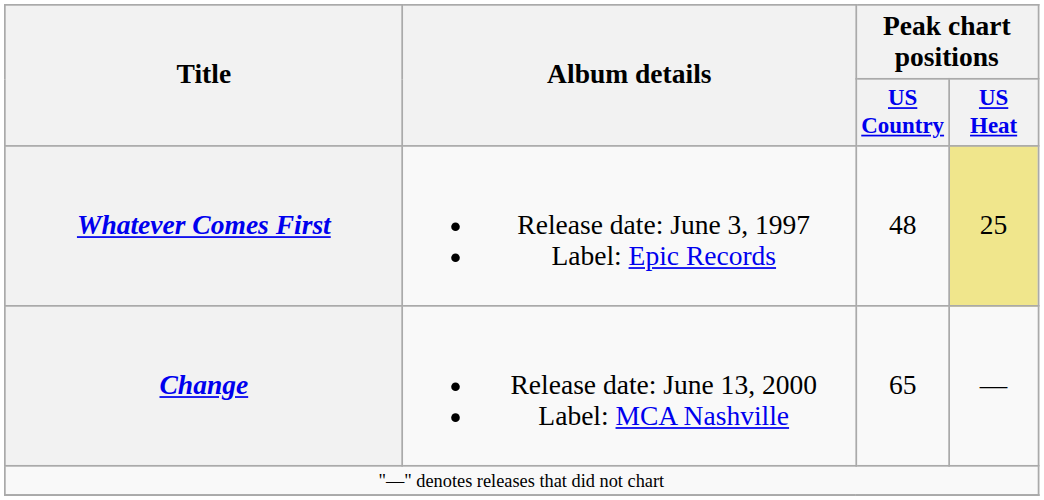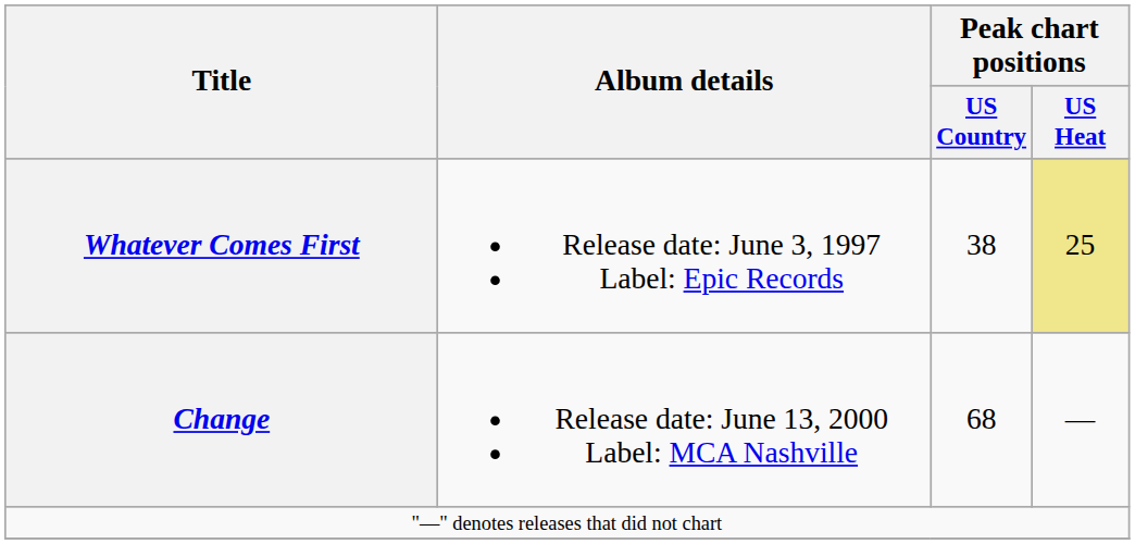 <table class="wikitable plainrowheaders" style="text-align:center;">
 <tr>
 <th rowspan="2" style="width:14em;">Title</th>
 <th rowspan="2" style="width:16em;">Album details</th>
 <th colspan="2">Peak chart<br>positions</th>
 </tr>
 <tr style="font-size:smaller;">
 <th width="45"><a href='#'>US Country</a></th>
 <th width="45"><a href='#'>US Heat</a></th>
 </tr>
 <tr>
 <th scope="row"><em><a href='#'>Whatever Comes First</a></em></th>
 <td><br><ul><li>Release date: June 3, 1997</li><li>Label: <a href='#'>Epic Records</a></li></ul></td>
-<td>48</td>
+<td>38</td>
 <td style="background: khaki;">25</td>
 </tr>
 <tr>
 <th scope="row"><em><a href='#'>Change</a></em></th>
 <td><br><ul><li>Release date: June 13, 2000</li><li>Label: <a href='#'>MCA Nashville</a></li></ul></td>
-<td>65</td>
+<td>68</td>
 <td>—</td>
 </tr>
 <tr>
 <td colspan="4" style="font-size:8pt">"—" denotes releases that did not chart</td>
 </tr>
 <tr>
 </tr>
 </table>
